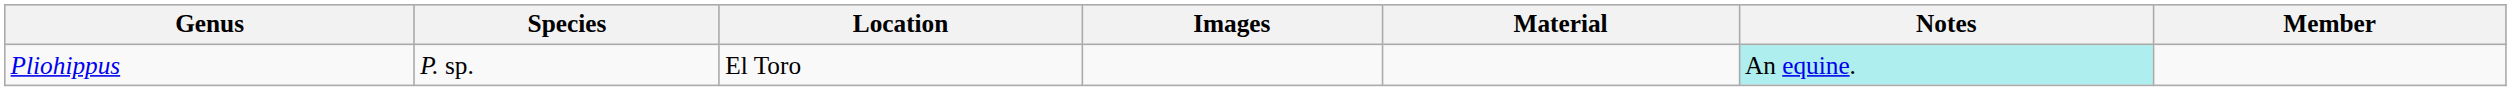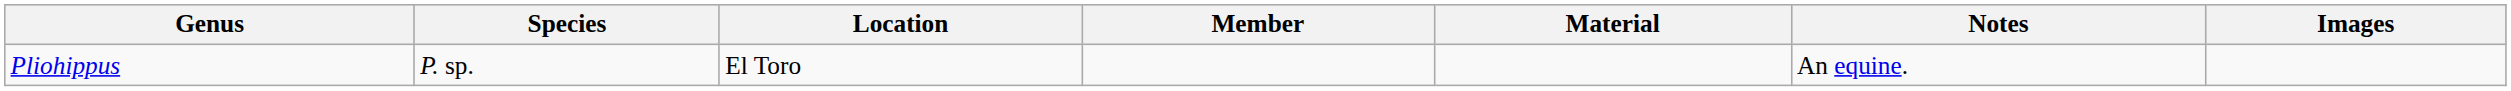 <table class="wikitable" align="center" width="100%">
 <tr>
 <th>Genus</th>
 <th>Species</th>
 <th>Location</th>
-<th>Images</th>
+<th>Member</th>
 <th>Material</th>
 <th>Notes</th>
-<th>Member</th>
+<th>Images</th>
 </tr>
 <tr>
 <td><em><a href='#'>Pliohippus</a></em></td>
 <td><em>P.</em> sp.</td>
 <td>El Toro</td>
 <td></td>
 <td></td>
-<td style="background: paleturquoise;">An <a href='#'>equine</a>.</td>
+<td>An <a href='#'>equine</a>.</td>
 <td></td>
 </tr>
 </table>
